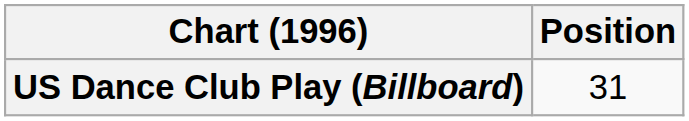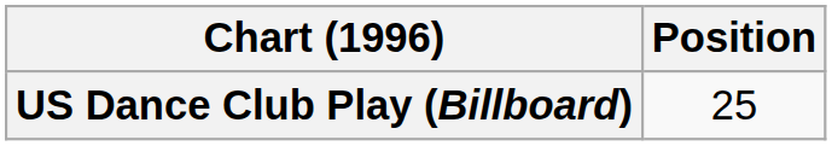 <table class="wikitable plainrowheaders" style="text-align:center">
 <tr>
 <th>Chart (1996)</th>
 <th>Position</th>
 </tr>
 <tr>
 <th scope="row">US Dance Club Play (<em>Billboard</em>)</th>
-<td>31</td>
+<td>25</td>
 </tr>
 </table>
